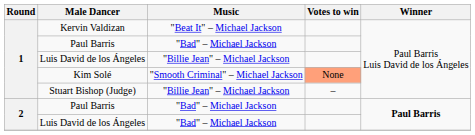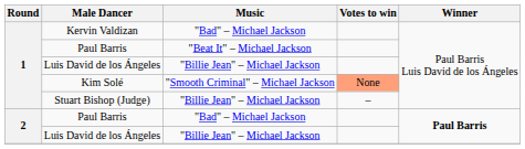 <table class="wikitable" style="text-align:center">
 <tr>
 <th>Round</th>
 <th>Male Dancer</th>
 <th>Music</th>
 <th>Votes to win</th>
 <th>Winner</th>
 </tr>
 <tr>
 <th rowspan=5>1</th>
 <td> Kervin Valdizan</td>
-<td>"<a href='#'>Beat It</a>" – <a href='#'>Michael Jackson</a></td>
+<td>"<a href='#'>Bad</a>" – <a href='#'>Michael Jackson</a></td>
 <td>  </td>
 <td rowspan=5>Paul Barris<br>Luis David de los Ángeles</td>
 </tr>
 <tr>
 <td> Paul Barris</td>
-<td>"<a href='#'>Bad</a>" – <a href='#'>Michael Jackson</a></td>
+<td>"<a href='#'>Beat It</a>" – <a href='#'>Michael Jackson</a></td>
 <td>      </td>
 </tr>
 <tr>
 <td> Luis David de los Ángeles</td>
 <td>"<a href='#'>Billie Jean</a>" – <a href='#'>Michael Jackson</a></td>
 <td>       </td>
 </tr>
 <tr>
 <td> Kim Solé</td>
 <td>"<a href='#'>Smooth Criminal</a>" – <a href='#'>Michael Jackson</a></td>
 <td style="background: lightsalmon;">None</td>
 </tr>
 <tr>
 <td> Stuart Bishop (Judge)</td>
 <td>"<a href='#'>Billie Jean</a>" – <a href='#'>Michael Jackson</a></td>
 <td>–</td>
 </tr>
 <tr>
 <th rowspan=2>2</th>
 <td> Paul Barris</td>
 <td>"<a href='#'>Bad</a>" – <a href='#'>Michael Jackson</a></td>
 <td>     </td>
 <td rowspan=2><strong>Paul Barris</strong></td>
 </tr>
 <tr>
 <td> Luis David de los Ángeles</td>
-<td>"<a href='#'>Bad</a>" – <a href='#'>Michael Jackson</a></td>
+<td>"<a href='#'>Billie Jean</a>" – <a href='#'>Michael Jackson</a></td>
 <td>   </td>
 </tr>
 <tr>
 </tr>
 </table>
